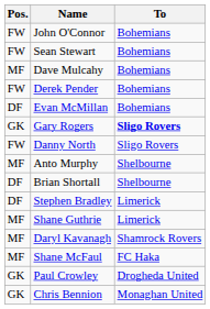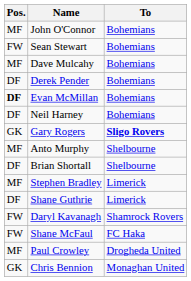 <table class="wikitable">
 <tr>
 <th>Pos.</th>
 <th>Name</th>
 <th>To</th>
 </tr>
 <tr>
-<td>FW</td>
+<td>MF</td>
 <td> John O'Connor</td>
 <td> <a href='#'>Bohemians</a></td>
 </tr>
 <tr>
 <td>FW</td>
 <td> Sean Stewart</td>
 <td> <a href='#'>Bohemians</a></td>
 </tr>
 <tr>
 <td>MF</td>
 <td> Dave Mulcahy</td>
 <td> <a href='#'>Bohemians</a></td>
 </tr>
 <tr>
-<td>FW</td>
+<td>DF</td>
 <td> <a href='#'>Derek Pender</a></td>
 <td> <a href='#'>Bohemians</a></td>
 </tr>
 <tr>
+<td><strong>DF</strong></td>
+<td> <a href='#'>Evan McMillan</a></td>
+<td> <a href='#'>Bohemians</a></td>
+</tr>
+<tr>
 <td>DF</td>
-<td> <a href='#'>Evan McMillan</a></td>
+<td> Neil Harney</td>
 <td> <a href='#'>Bohemians</a></td>
 </tr>
 <tr>
 <td>GK</td>
 <td> <a href='#'>Gary Rogers</a></td>
 <td><strong> <a href='#'>Sligo Rovers</a></strong></td>
-</tr>
-<tr>
-<td>FW</td>
-<td> <a href='#'>Danny North</a></td>
-<td> <a href='#'>Sligo Rovers</a></td>
 </tr>
 <tr>
 <td>MF</td>
 <td> Anto Murphy</td>
 <td> <a href='#'>Shelbourne</a></td>
 </tr>
 <tr>
 <td>DF</td>
 <td> Brian Shortall</td>
 <td> <a href='#'>Shelbourne</a></td>
 </tr>
 <tr>
-<td>DF</td>
+<td>MF</td>
 <td> <a href='#'>Stephen Bradley</a></td>
 <td> <a href='#'>Limerick</a></td>
 </tr>
 <tr>
-<td>MF</td>
+<td>DF</td>
 <td> <a href='#'>Shane Guthrie</a></td>
 <td> <a href='#'>Limerick</a></td>
 </tr>
 <tr>
-<td>MF</td>
+<td>FW</td>
 <td> <a href='#'>Daryl Kavanagh</a></td>
 <td> <a href='#'>Shamrock Rovers</a></td>
 </tr>
 <tr>
-<td>MF</td>
+<td>FW</td>
 <td> <a href='#'>Shane McFaul</a></td>
 <td> <a href='#'>FC Haka</a></td>
 </tr>
 <tr>
-<td>GK</td>
+<td>MF</td>
 <td> <a href='#'>Paul Crowley</a></td>
 <td> <a href='#'>Drogheda United</a></td>
 </tr>
 <tr>
 <td>GK</td>
 <td> <a href='#'>Chris Bennion</a></td>
 <td> <a href='#'>Monaghan United</a></td>
 </tr>
 </table>
